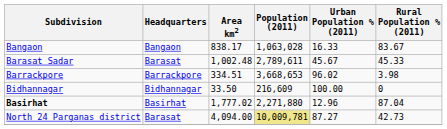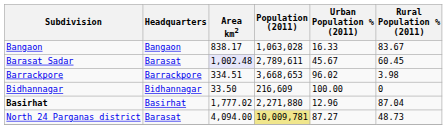 <table class="wikitable sortable">
 <tr>
 <th>Subdivision</th>
 <th>Headquarters</th>
 <th><br>Area<br>km<sup>2</sup></th>
 <th>Population<br>(2011)</th>
 <th>Urban<br>Population %<br>(2011)</th>
 <th>Rural<br> Population % <br>(2011)</th>
 </tr>
 <tr>
 <td><a href='#'>Bangaon</a></td>
 <td><a href='#'>Bangaon</a></td>
 <td>838.17</td>
 <td>1,063,028</td>
 <td>16.33</td>
 <td>83.67</td>
 </tr>
 <tr>
 <td><a href='#'>Barasat Sadar</a></td>
 <td><a href='#'>Barasat</a></td>
-<td>1,002.48</td>
+<td style="background: lavender;">1,002.48</td>
 <td>2,789,611</td>
 <td>45.67</td>
-<td>45.33</td>
+<td>60.45</td>
 </tr>
 <tr>
 <td><a href='#'>Barrackpore</a></td>
 <td><a href='#'>Barrackpore</a></td>
 <td>334.51</td>
 <td>3,668,653</td>
 <td>96.02</td>
 <td>3.98</td>
 </tr>
 <tr>
 <td><a href='#'>Bidhannagar</a></td>
 <td><a href='#'>Bidhannagar</a></td>
 <td>33.50</td>
 <td>216,609</td>
 <td>100.00</td>
 <td>0</td>
 </tr>
 <tr>
 <td><strong>Basirhat</strong></td>
 <td><a href='#'>Basirhat</a></td>
 <td>1,777.02</td>
 <td>2,271,880</td>
 <td>12.96</td>
 <td>87.04</td>
 </tr>
 <tr>
 <td><a href='#'>North 24 Parganas district</a></td>
 <td><a href='#'>Barasat</a></td>
 <td>4,094.00</td>
 <td style="background: khaki;">10,009,781</td>
 <td>87.27</td>
-<td>42.73</td>
+<td>48.73</td>
 </tr>
 <tr>
 </tr>
 </table>
